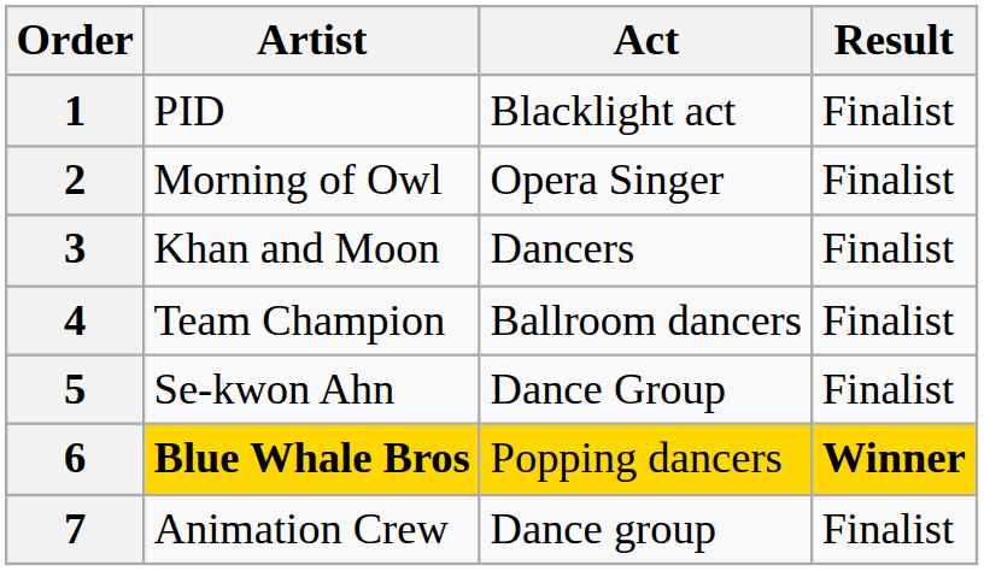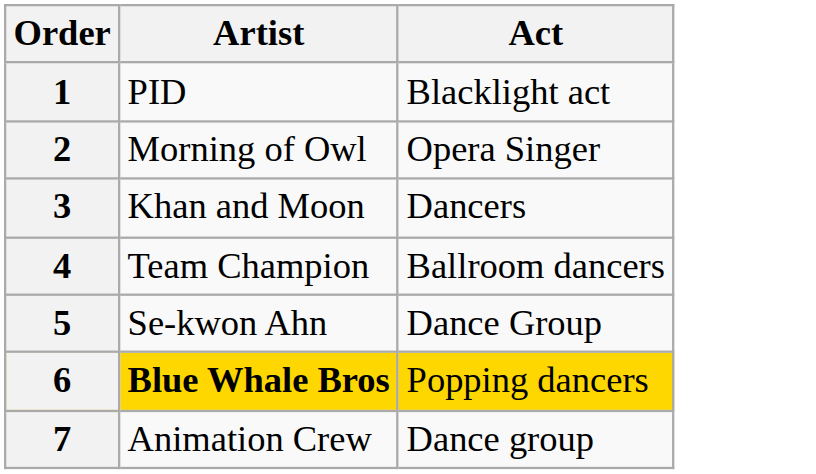 <table class="wikitable plainrowheaders">
 <tr>
 <th>Order</th>
 <th>Artist</th>
 <th>Act</th>
-<th>Result</th>
 </tr>
 <tr>
 <th>1</th>
 <td>PID</td>
 <td>Blacklight act</td>
-<td>Finalist</td>
 </tr>
 <tr>
 <th>2</th>
 <td>Morning of Owl</td>
 <td>Opera Singer</td>
-<td>Finalist</td>
 </tr>
 <tr>
 <th>3</th>
 <td>Khan and Moon</td>
 <td>Dancers</td>
-<td>Finalist</td>
 </tr>
 <tr>
 <th>4</th>
 <td>Team Champion</td>
 <td>Ballroom dancers</td>
-<td>Finalist</td>
 </tr>
 <tr>
 <th>5</th>
 <td>Se-kwon Ahn</td>
 <td>Dance Group</td>
-<td>Finalist</td>
 </tr>
 <tr style="background:gold;">
 <th>6</th>
 <td><strong>Blue Whale Bros</strong></td>
 <td>Popping dancers</td>
-<td><strong>Winner</strong></td>
 </tr>
 <tr>
 <th>7</th>
 <td>Animation Crew</td>
 <td>Dance group</td>
-<td>Finalist</td>
 </tr>
 </table>
